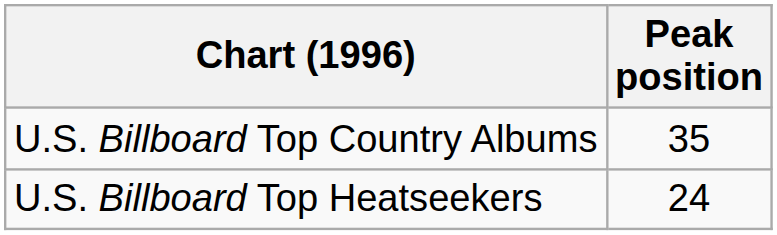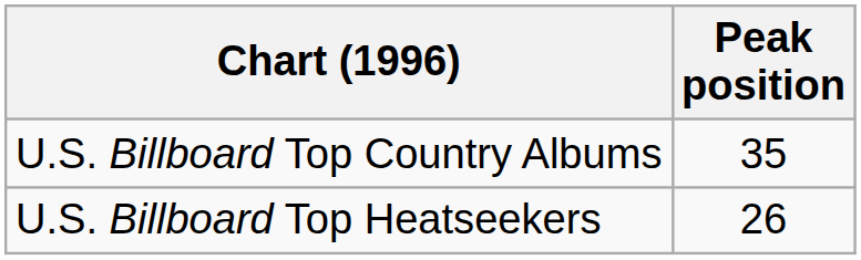 <table class="wikitable">
 <tr>
 <th>Chart (1996)</th>
 <th>Peak<br>position</th>
 </tr>
 <tr>
 <td>U.S. <em>Billboard</em> Top Country Albums</td>
 <td align="center">35</td>
 </tr>
 <tr>
 <td>U.S. <em>Billboard</em> Top Heatseekers</td>
-<td align="center">24</td>
+<td align="center">26</td>
 </tr>
 </table>
